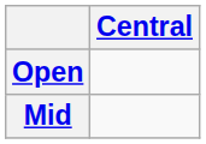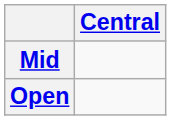 <table class=wikitable style=text-align:center>
 <tr>
 <th></th>
 <th><a href='#'>Central</a></th>
 </tr>
 <tr>
+<th><a href='#'>Mid</a></th>
+<td></td>
+</tr>
+<tr>
 <th><a href='#'>Open</a></th>
 <td></td>
 </tr>
-<tr>
-<th><a href='#'>Mid</a></th>
-<td></td>
-</tr>
 </table>
